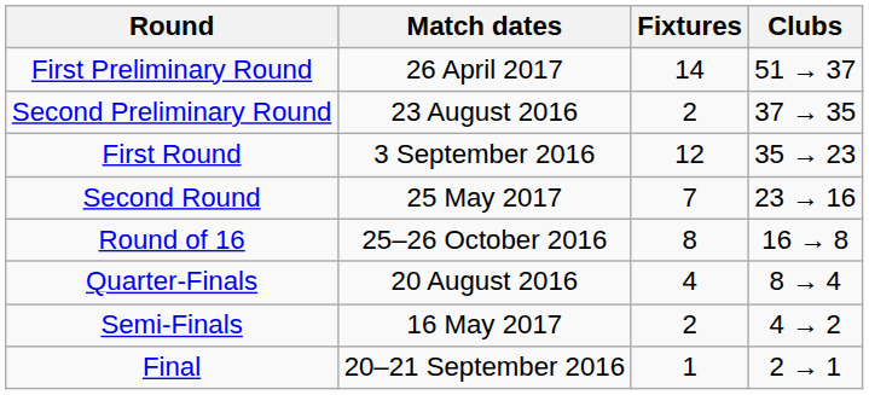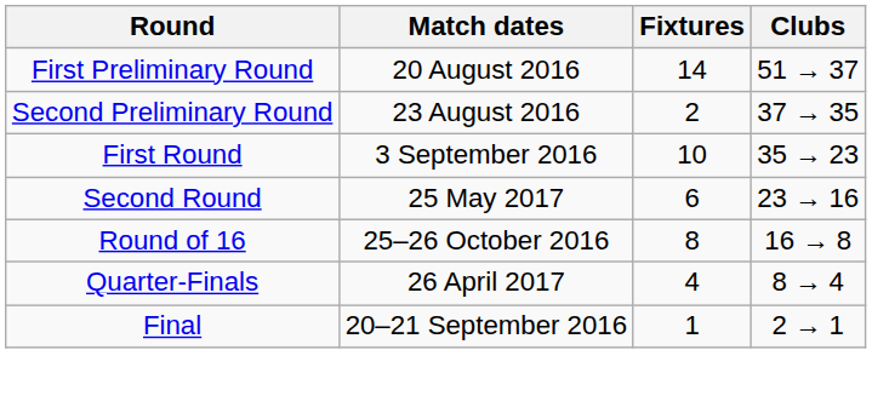 <table class="wikitable" style="text-align: center">
 <tr>
 <th>Round</th>
 <th>Match dates</th>
 <th>Fixtures</th>
 <th>Clubs</th>
 </tr>
 <tr>
 <td><a href='#'>First Preliminary Round</a></td>
-<td>26 April 2017</td>
+<td>20 August 2016</td>
 <td>14</td>
 <td>51 → 37</td>
 </tr>
 <tr>
 <td><a href='#'>Second Preliminary Round</a></td>
 <td>23 August 2016</td>
 <td>2</td>
 <td>37 → 35</td>
 </tr>
 <tr>
 <td><a href='#'>First Round</a></td>
 <td>3 September 2016</td>
-<td>12</td>
+<td>10</td>
 <td>35 → 23</td>
 </tr>
 <tr>
 <td><a href='#'>Second Round</a></td>
 <td>25 May 2017</td>
-<td>7</td>
+<td>6</td>
 <td>23 → 16</td>
 </tr>
 <tr>
 <td><a href='#'>Round of 16</a></td>
 <td>25–26 October 2016</td>
 <td>8</td>
 <td>16 → 8</td>
 </tr>
 <tr>
 <td><a href='#'>Quarter-Finals</a></td>
-<td>20 August 2016</td>
+<td>26 April 2017</td>
 <td>4</td>
 <td>8 → 4</td>
-</tr>
-<tr>
-<td><a href='#'>Semi-Finals</a></td>
-<td>16 May 2017</td>
-<td>2</td>
-<td>4 → 2</td>
 </tr>
 <tr>
 <td><a href='#'>Final</a></td>
 <td>20–21 September 2016</td>
 <td>1</td>
 <td>2 → 1</td>
 </tr>
 </table>
